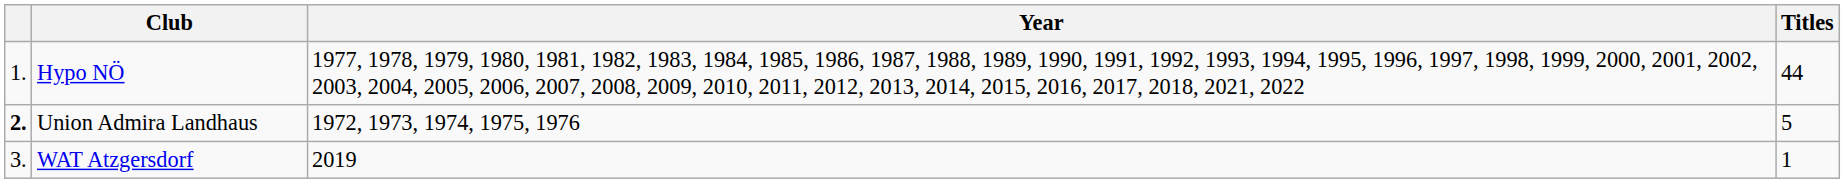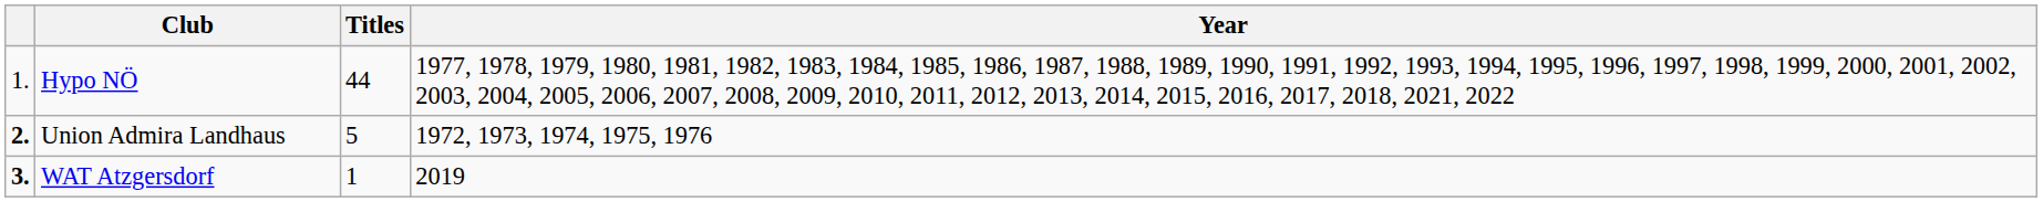 <table class="wikitable sortable" style="font-size:95%;">
 <tr style="background:#e9e9e9">
 <th></th>
 <th width=180>Club</th>
+<th>Titles</th>
 <th>Year</th>
-<th>Titles</th>
 </tr>
 <tr>
 <td>1.</td>
 <td><a href='#'>Hypo NÖ</a></td>
+<td>44</td>
 <td>1977, 1978, 1979, 1980, 1981, 1982, 1983, 1984, 1985, 1986, 1987, 1988, 1989, 1990, 1991, 1992, 1993, 1994, 1995, 1996, 1997, 1998, 1999, 2000, 2001, 2002, 2003, 2004, 2005, 2006, 2007, 2008, 2009, 2010, 2011, 2012, 2013, 2014, 2015, 2016, 2017, 2018, 2021, 2022</td>
-<td>44</td>
 </tr>
 <tr>
 <td><strong>2.</strong></td>
 <td>Union Admira Landhaus</td>
+<td>5</td>
 <td>1972, 1973, 1974, 1975, 1976</td>
-<td>5</td>
 </tr>
 <tr>
-<td>3.</td>
+<td><strong>3.</strong></td>
 <td><a href='#'>WAT Atzgersdorf</a></td>
+<td>1</td>
 <td>2019</td>
-<td>1</td>
 </tr>
 </table>
